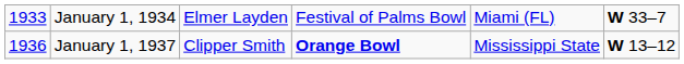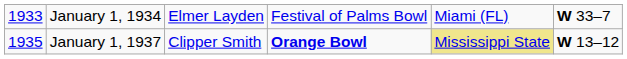 <table class="wikitable">
 <tr>
 <td><a href='#'>1933</a></td>
 <td>January 1, 1934</td>
 <td><a href='#'>Elmer Layden</a></td>
 <td><a href='#'>Festival of Palms Bowl</a></td>
 <td><a href='#'>Miami (FL)</a></td>
 <td><strong>W</strong> 33–7</td>
 </tr>
 <tr>
-<td><a href='#'>1936</a></td>
+<td><a href='#'>1935</a></td>
 <td>January 1, 1937</td>
 <td><a href='#'>Clipper Smith</a></td>
 <td><strong><a href='#'>Orange Bowl</a></strong></td>
-<td><a href='#'>Mississippi State</a></td>
+<td style="background: khaki;"><a href='#'>Mississippi State</a></td>
 <td><strong>W</strong> 13–12</td>
 </tr>
 </table>
